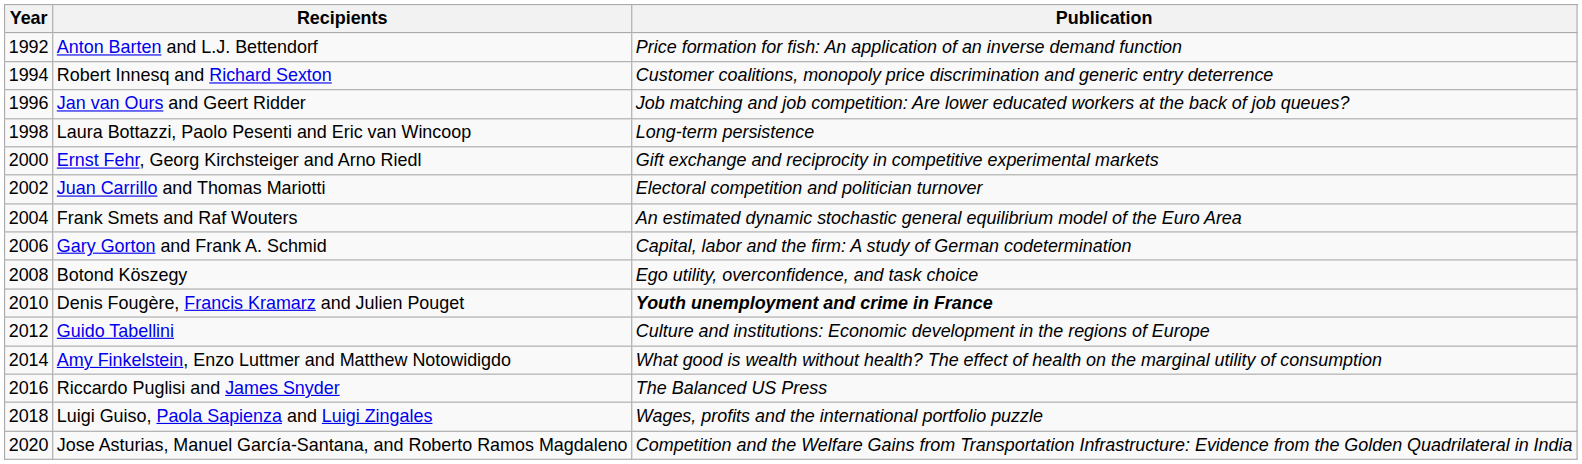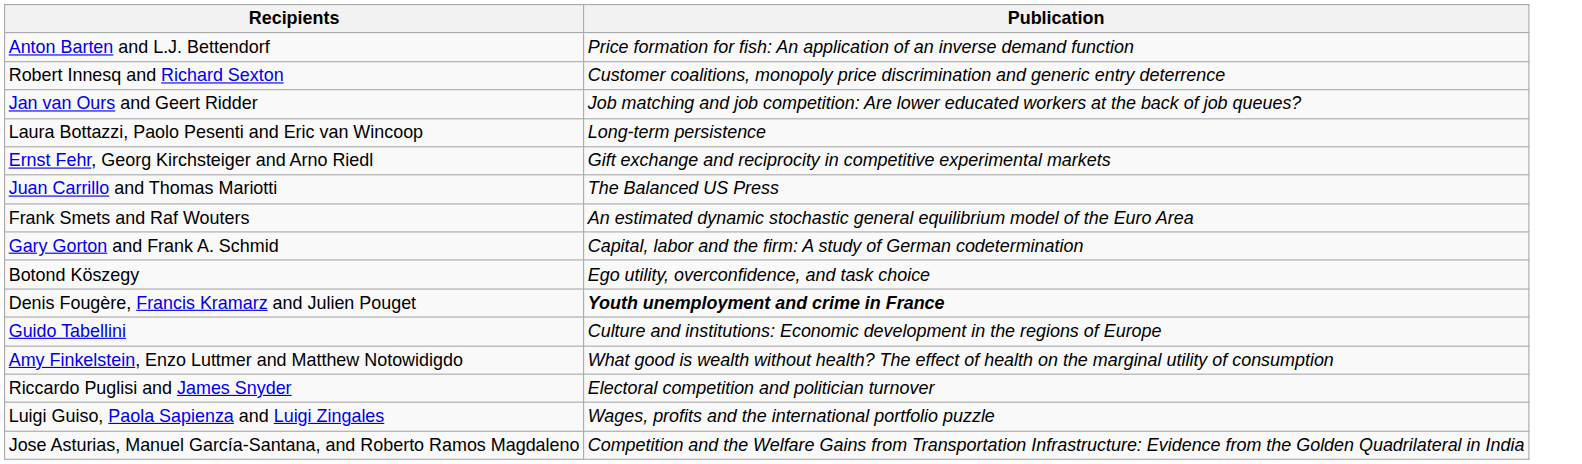 <table class="wikitable sortable">
 <tr>
-<th>Year</th>
 <th>Recipients</th>
 <th>Publication</th>
 </tr>
 <tr>
-<td align="center">1992</td>
 <td><a href='#'>Anton Barten</a> and  L.J. Bettendorf</td>
 <td><em>Price formation for fish: An application of an inverse demand function</em></td>
 </tr>
 <tr>
-<td align="center">1994</td>
 <td>Robert Innesq and <a href='#'>Richard Sexton</a></td>
 <td><em>Customer coalitions, monopoly price discrimination and generic entry deterrence</em></td>
 </tr>
 <tr>
-<td align="center">1996</td>
 <td><a href='#'>Jan van Ours</a> and Geert Ridder</td>
 <td><em>Job matching and job competition: Are lower educated workers at the back of job queues?</em></td>
 </tr>
 <tr>
-<td align="center">1998</td>
 <td>Laura Bottazzi, Paolo Pesenti and Eric van Wincoop</td>
 <td><em>Long-term persistence</em></td>
 </tr>
 <tr>
-<td align="center">2000</td>
 <td><a href='#'>Ernst Fehr</a>, Georg Kirchsteiger and Arno Riedl</td>
 <td><em>Gift exchange and reciprocity in competitive experimental markets</em></td>
 </tr>
 <tr>
-<td align="center">2002</td>
 <td><a href='#'>Juan Carrillo</a> and Thomas Mariotti</td>
-<td><em>Electoral competition and politician turnover</em></td>
+<td><em>The Balanced US Press</em></td>
 </tr>
 <tr>
-<td align="center">2004</td>
 <td>Frank Smets and Raf Wouters</td>
 <td><em>An estimated dynamic stochastic general equilibrium model of the Euro Area</em></td>
 </tr>
 <tr>
-<td align="center">2006</td>
 <td><a href='#'>Gary Gorton</a> and Frank A. Schmid</td>
 <td><em>Capital, labor and the firm: A study of German codetermination</em></td>
 </tr>
 <tr>
-<td align="center">2008</td>
 <td>Botond Köszegy</td>
 <td><em>Ego utility, overconfidence, and task choice</em></td>
 </tr>
 <tr>
-<td align="center">2010</td>
 <td>Denis Fougère, <a href='#'>Francis Kramarz</a> and Julien Pouget</td>
 <td><strong><em>Youth unemployment and crime in France</em></strong></td>
 </tr>
 <tr>
-<td align="center">2012</td>
 <td><a href='#'>Guido Tabellini</a></td>
 <td><em>Culture and institutions: Economic development in the regions of Europe</em></td>
 </tr>
 <tr>
-<td align="center">2014</td>
 <td><a href='#'>Amy Finkelstein</a>, Enzo Luttmer and Matthew Notowidigdo</td>
 <td><em>What good is wealth without health? The effect of health on the marginal utility of consumption</em></td>
 </tr>
 <tr>
-<td align="center">2016</td>
 <td>Riccardo Puglisi and <a href='#'>James Snyder</a></td>
-<td><em>The Balanced US Press</em></td>
+<td><em>Electoral competition and politician turnover</em></td>
 </tr>
 <tr>
-<td align="center">2018</td>
 <td>Luigi Guiso, <a href='#'>Paola Sapienza</a> and <a href='#'>Luigi Zingales</a></td>
 <td><em>Wages, profits and the international portfolio puzzle</em></td>
 </tr>
 <tr>
-<td align="center">2020</td>
 <td>Jose Asturias, Manuel García-Santana, and Roberto Ramos Magdaleno</td>
 <td><em>Competition and the Welfare Gains from Transportation Infrastructure: Evidence from the Golden Quadrilateral in India</em></td>
 </tr>
 </table>
